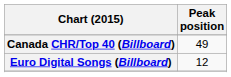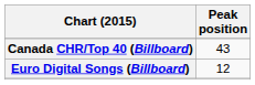 <table class="wikitable sortable plainrowheaders" style="text-align:center;">
 <tr>
 <th>Chart (2015)</th>
 <th>Peak<br>position</th>
 </tr>
 <tr>
 </tr>
 <tr>
 </tr>
 <tr>
 </tr>
 <tr>
 </tr>
 <tr>
 <th scope="row">Canada <a href='#'>CHR/Top 40</a> (<em><a href='#'>Billboard</a></em>)</th>
-<td style="text-align:center;">49</td>
+<td style="text-align:center;">43</td>
 </tr>
 <tr>
 <th scope="row"><a href='#'>Euro Digital Songs</a> (<em><a href='#'>Billboard</a></em>)</th>
 <td style="text-align:center;">12</td>
 </tr>
 <tr>
 </tr>
 <tr>
 </tr>
 <tr>
 </tr>
 <tr>
 </tr>
 <tr>
 </tr>
 <tr>
 </tr>
 <tr>
 </tr>
 <tr>
 </tr>
 <tr>
 </tr>
 <tr>
 </tr>
 <tr>
 </tr>
 </table>
